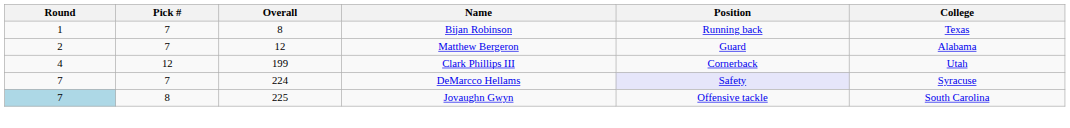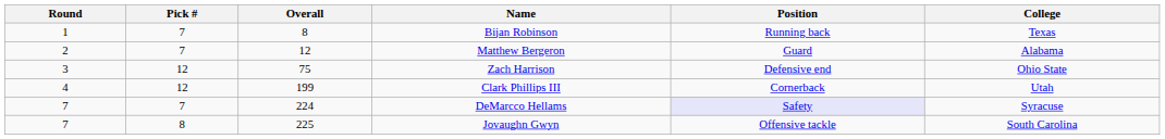 <table class="wikitable sortable sortable" style="width: 100%; text-align:center">
 <tr>
 <th>Round</th>
 <th>Pick #</th>
 <th>Overall</th>
 <th>Name</th>
 <th>Position</th>
 <th>College</th>
 </tr>
 <tr>
 <td>1</td>
 <td>7</td>
 <td>8</td>
 <td><a href='#'>Bijan Robinson</a></td>
 <td><a href='#'>Running back</a></td>
 <td><a href='#'>Texas</a></td>
 </tr>
 <tr>
 <td>2</td>
 <td>7</td>
 <td>12</td>
 <td><a href='#'>Matthew Bergeron</a></td>
 <td><a href='#'>Guard</a></td>
 <td><a href='#'>Alabama</a></td>
 </tr>
 <tr>
+<td>3</td>
+<td>12</td>
+<td>75</td>
+<td><a href='#'>Zach Harrison</a></td>
+<td><a href='#'>Defensive end</a></td>
+<td><a href='#'>Ohio State</a></td>
+</tr>
+<tr>
 <td>4</td>
 <td>12</td>
 <td>199</td>
 <td><a href='#'>Clark Phillips III</a></td>
 <td><a href='#'>Cornerback</a></td>
 <td><a href='#'>Utah</a></td>
 </tr>
 <tr>
 <td>7</td>
 <td>7</td>
 <td>224</td>
 <td><a href='#'>DeMarcco Hellams</a></td>
 <td style="background: lavender;"><a href='#'>Safety</a></td>
 <td><a href='#'>Syracuse</a></td>
 </tr>
 <tr>
-<td style="background: lightblue;">7</td>
+<td>7</td>
 <td>8</td>
 <td>225</td>
 <td><a href='#'>Jovaughn Gwyn</a></td>
 <td><a href='#'>Offensive tackle</a></td>
 <td><a href='#'>South Carolina</a></td>
 </tr>
 </table>
